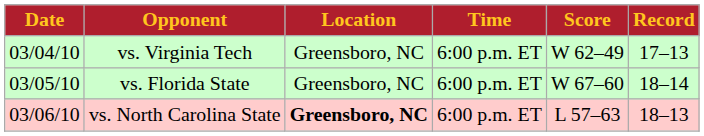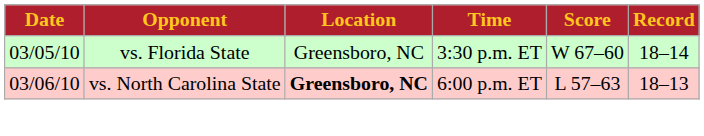 <table class="wikitable" style="text-align:center">
 <tr>
 <th style="background:#af1e2d; color:#ffc61e;">Date</th>
 <th style="background:#af1e2d; color:#ffc61e;">Opponent</th>
 <th style="background:#af1e2d; color:#ffc61e;">Location</th>
 <th style="background:#af1e2d; color:#ffc61e;">Time</th>
 <th style="background:#af1e2d; color:#ffc61e;">Score</th>
 <th style="background:#af1e2d; color:#ffc61e;">Record</th>
 </tr>
 <tr style="background:#ccffcc">
-<td>03/04/10</td>
-<td>vs. Virginia Tech</td>
-<td>Greensboro, NC</td>
-<td>6:00 p.m. ET</td>
-<td>W 62–49</td>
-<td>17–13</td>
-</tr>
-<tr style="background:#ccffcc">
 <td>03/05/10</td>
 <td>vs. Florida State</td>
 <td>Greensboro, NC</td>
-<td>6:00 p.m. ET</td>
+<td>3:30 p.m. ET</td>
 <td>W 67–60</td>
 <td>18–14</td>
 </tr>
 <tr style="background:#ffcccc">
 <td>03/06/10</td>
 <td>vs. North Carolina State</td>
 <td><strong>Greensboro, NC</strong></td>
 <td>6:00 p.m. ET</td>
 <td>L 57–63</td>
 <td>18–13</td>
 </tr>
 </table>
